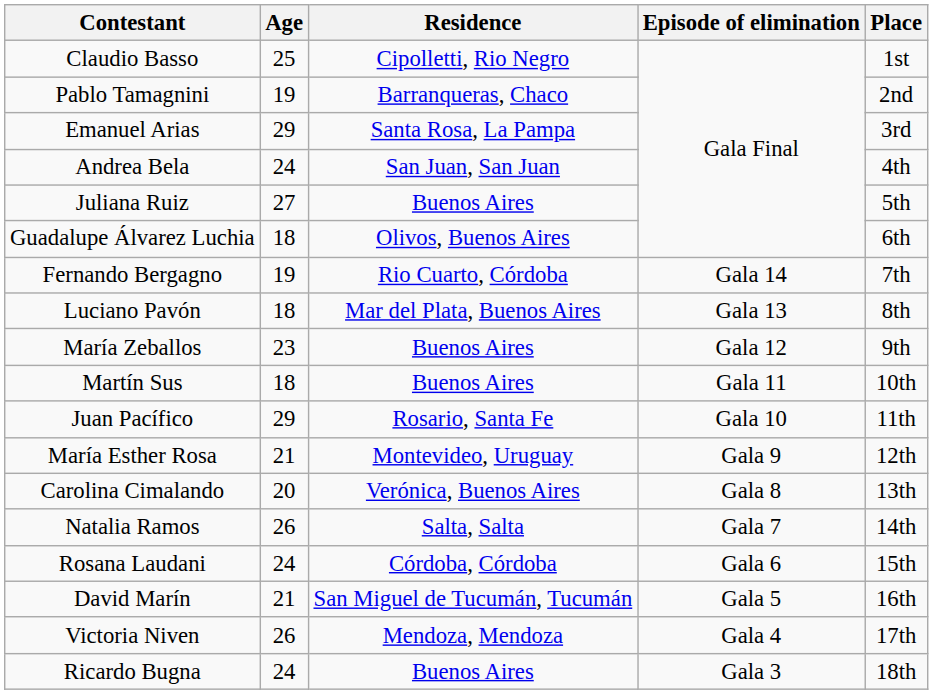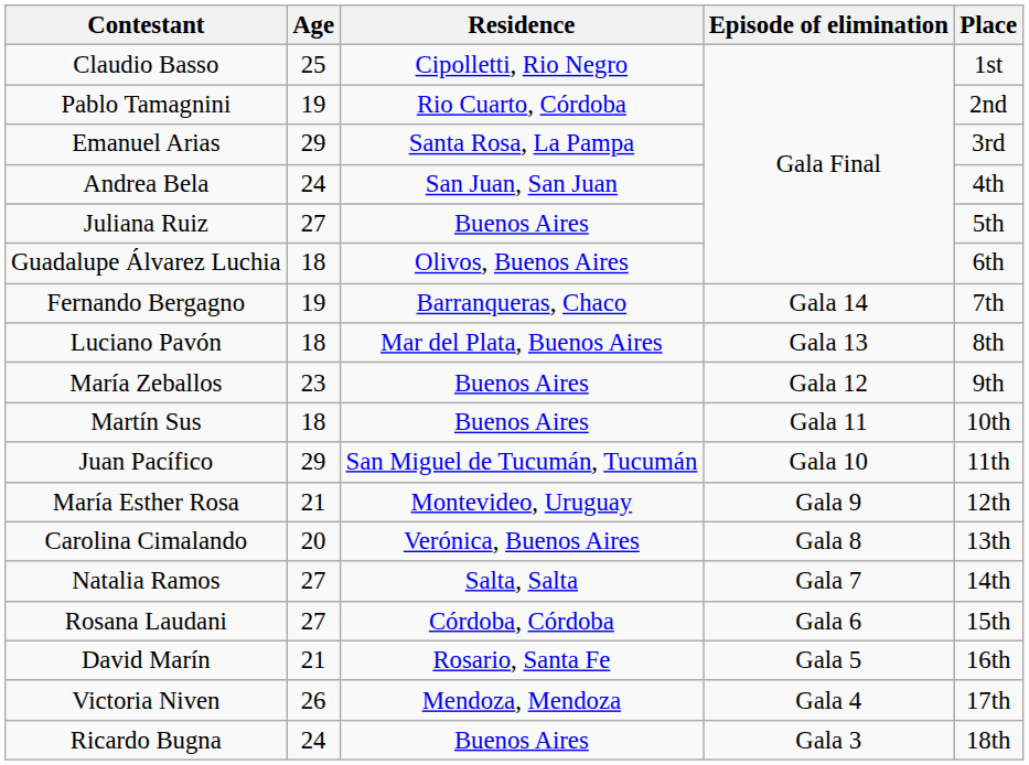 <table class="wikitable sortable" style="text-align: center;">
 <tr>
 <th>Contestant</th>
 <th>Age</th>
 <th>Residence</th>
 <th>Episode of elimination</th>
 <th>Place</th>
 </tr>
 <tr>
 <td>Claudio Basso</td>
 <td>25</td>
 <td><a href='#'>Cipolletti</a>, <a href='#'>Rio Negro</a></td>
 <td rowspan=6>Gala Final</td>
 <td>1st</td>
 </tr>
 <tr>
 <td>Pablo Tamagnini</td>
 <td>19</td>
-<td><a href='#'>Barranqueras</a>, <a href='#'>Chaco</a></td>
+<td><a href='#'>Rio Cuarto</a>, <a href='#'>Córdoba</a></td>
 <td>2nd</td>
 </tr>
 <tr>
 <td>Emanuel Arias</td>
 <td>29</td>
 <td><a href='#'>Santa Rosa</a>, <a href='#'>La Pampa</a></td>
 <td>3rd</td>
 </tr>
 <tr>
 <td>Andrea Bela</td>
 <td>24</td>
 <td><a href='#'>San Juan</a>, <a href='#'>San Juan</a></td>
 <td>4th</td>
 </tr>
 <tr>
 <td>Juliana Ruiz</td>
 <td>27</td>
 <td><a href='#'>Buenos Aires</a></td>
 <td>5th</td>
 </tr>
 <tr>
 <td>Guadalupe Álvarez Luchia</td>
 <td>18</td>
 <td><a href='#'>Olivos</a>, <a href='#'>Buenos Aires</a></td>
 <td>6th</td>
 </tr>
 <tr>
 <td>Fernando Bergagno</td>
 <td>19</td>
-<td><a href='#'>Rio Cuarto</a>, <a href='#'>Córdoba</a></td>
+<td><a href='#'>Barranqueras</a>, <a href='#'>Chaco</a></td>
 <td>Gala 14</td>
 <td>7th</td>
 </tr>
 <tr>
 <td>Luciano Pavón</td>
 <td>18</td>
 <td><a href='#'>Mar del Plata</a>, <a href='#'>Buenos Aires</a></td>
 <td>Gala 13</td>
 <td>8th</td>
 </tr>
 <tr>
 <td>María Zeballos</td>
 <td>23</td>
 <td><a href='#'>Buenos Aires</a></td>
 <td>Gala 12</td>
 <td>9th</td>
 </tr>
 <tr>
 <td>Martín Sus</td>
 <td>18</td>
 <td><a href='#'>Buenos Aires</a></td>
 <td>Gala 11</td>
 <td>10th</td>
 </tr>
 <tr>
 <td>Juan Pacífico</td>
 <td>29</td>
-<td><a href='#'>Rosario</a>, <a href='#'>Santa Fe</a></td>
+<td><a href='#'>San Miguel de Tucumán</a>, <a href='#'>Tucumán</a></td>
 <td>Gala 10</td>
 <td>11th</td>
 </tr>
 <tr>
 <td>María Esther Rosa</td>
 <td>21</td>
 <td><a href='#'>Montevideo</a>, <a href='#'>Uruguay</a></td>
 <td>Gala 9</td>
 <td>12th</td>
 </tr>
 <tr>
 <td>Carolina Cimalando</td>
 <td>20</td>
 <td><a href='#'>Verónica</a>, <a href='#'>Buenos Aires</a></td>
 <td>Gala 8</td>
 <td>13th</td>
 </tr>
 <tr>
 <td>Natalia Ramos</td>
-<td>26</td>
+<td>27</td>
 <td><a href='#'>Salta</a>, <a href='#'>Salta</a></td>
 <td>Gala 7</td>
 <td>14th</td>
 </tr>
 <tr>
 <td>Rosana Laudani</td>
-<td>24</td>
+<td>27</td>
 <td><a href='#'>Córdoba</a>, <a href='#'>Córdoba</a></td>
 <td>Gala 6</td>
 <td>15th</td>
 </tr>
 <tr>
 <td>David Marín</td>
 <td>21</td>
-<td><a href='#'>San Miguel de Tucumán</a>, <a href='#'>Tucumán</a></td>
+<td><a href='#'>Rosario</a>, <a href='#'>Santa Fe</a></td>
 <td>Gala 5</td>
 <td>16th</td>
 </tr>
 <tr>
 <td>Victoria Niven</td>
 <td>26</td>
 <td><a href='#'>Mendoza</a>, <a href='#'>Mendoza</a></td>
 <td>Gala 4</td>
 <td>17th</td>
 </tr>
 <tr>
 <td>Ricardo Bugna</td>
 <td>24</td>
 <td><a href='#'>Buenos Aires</a></td>
 <td>Gala 3</td>
 <td>18th</td>
 </tr>
 </table>
